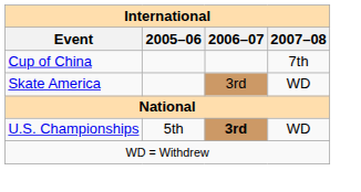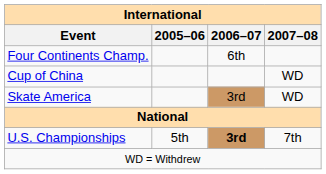 <table class="wikitable" style="text-align:center">
 <tr>
 <th style="background-color: #ffdead; " colspan=4 align=center>International</th>
 </tr>
 <tr>
 <th>Event</th>
 <th>2005–06</th>
 <th>2006–07</th>
 <th>2007–08</th>
 </tr>
 <tr>
+<td align=left><a href='#'>Four Continents Champ.</a></td>
+<td></td>
+<td>6th</td>
+<td></td>
+</tr>
+<tr>
 <td align=left> <a href='#'>Cup of China</a></td>
 <td></td>
 <td></td>
-<td>7th</td>
+<td>WD</td>
 </tr>
 <tr>
 <td align=left> <a href='#'>Skate America</a></td>
 <td></td>
 <td bgcolor=cc9966>3rd</td>
 <td>WD</td>
 </tr>
 <tr>
 <th style="background-color: #ffdead; " colspan=4 align=center>National</th>
 </tr>
 <tr>
 <td align=left><a href='#'>U.S. Championships</a></td>
 <td>5th</td>
 <td bgcolor=cc9966><strong>3rd</strong></td>
-<td>WD</td>
+<td>7th</td>
 </tr>
 <tr>
 <td colspan=4 align=center><small> WD = Withdrew </small></td>
 </tr>
 </table>
